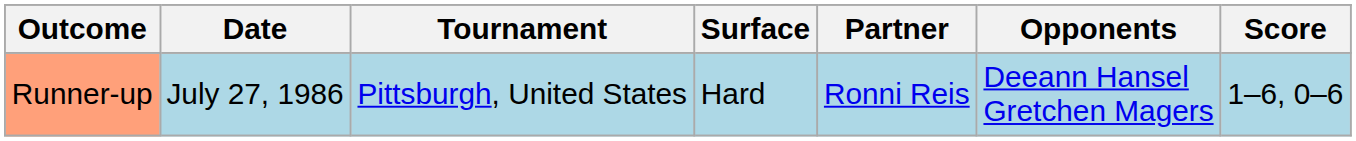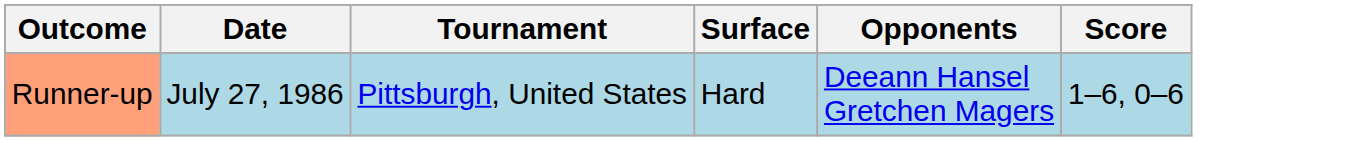 <table class="sortable wikitable" style=font-size:97%>
 <tr>
 <th>Outcome</th>
 <th>Date</th>
 <th>Tournament</th>
 <th>Surface</th>
-<th>Partner</th>
 <th>Opponents</th>
 <th>Score</th>
 </tr>
 <tr style="background:lightblue;">
 <td bgcolor="FFA07A">Runner-up</td>
 <td>July 27, 1986</td>
 <td><a href='#'>Pittsburgh</a>, United States</td>
 <td>Hard</td>
-<td> <a href='#'>Ronni Reis</a></td>
 <td> <a href='#'>Deeann Hansel</a> <br>  <a href='#'>Gretchen Magers</a></td>
 <td>1–6, 0–6</td>
 </tr>
 </table>
